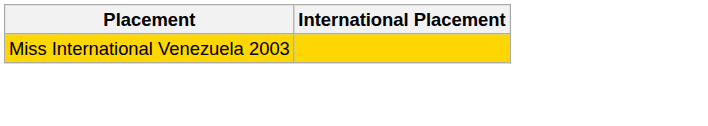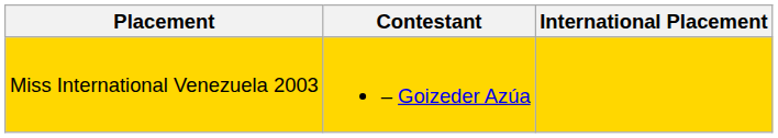 <table class="wikitable sortable" style="font-size: 95%;">
 <tr>
 <th>Placement</th>
+<th>Contestant</th>
 <th>International Placement</th>
 </tr>
 <tr style="background-color:gold;">
 <td>Miss International Venezuela 2003</td>
+<td><br><ul><li> – <a href='#'>Goizeder Azúa</a></li></ul></td>
 <td></td>
 </tr>
 </table>
